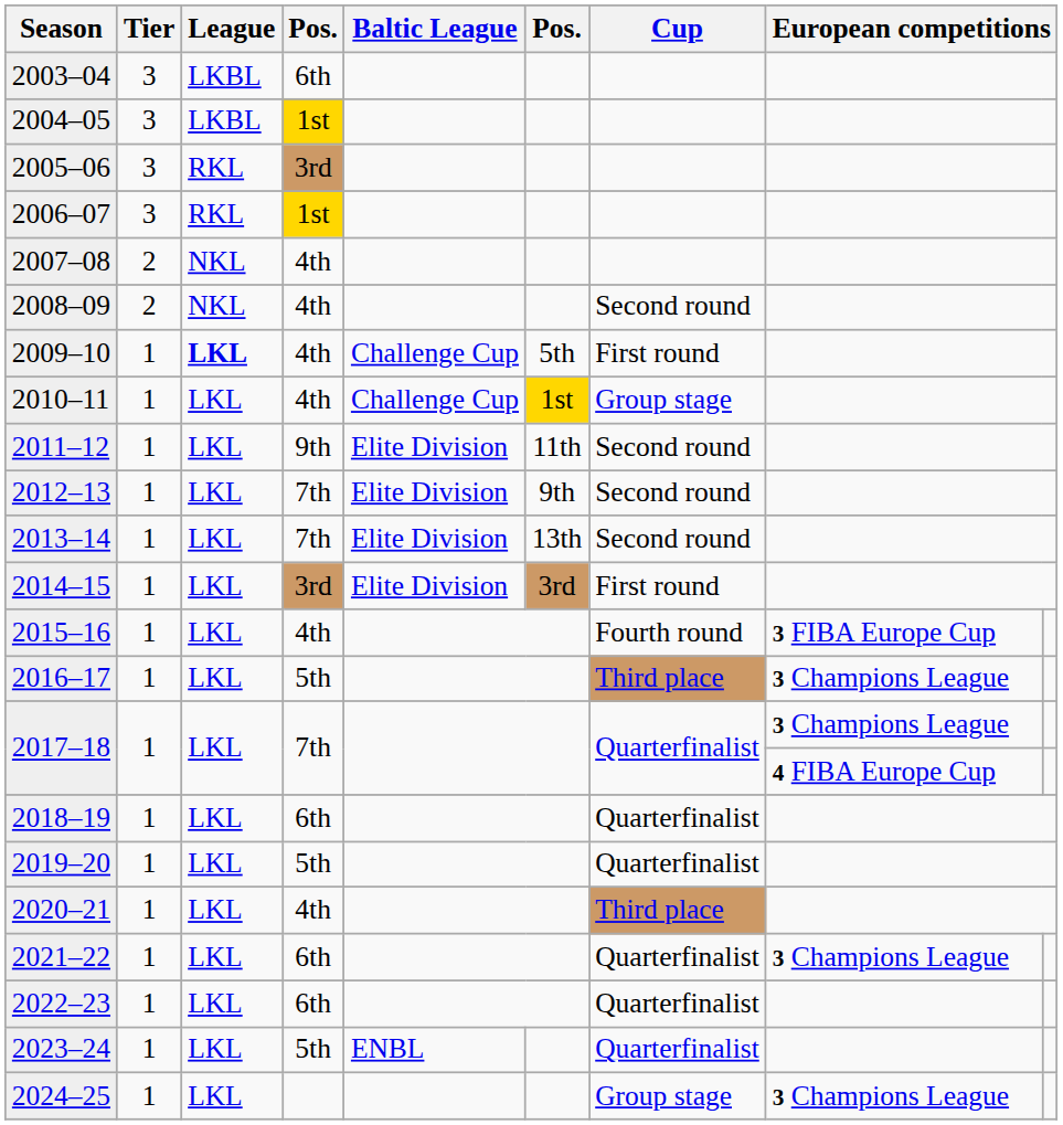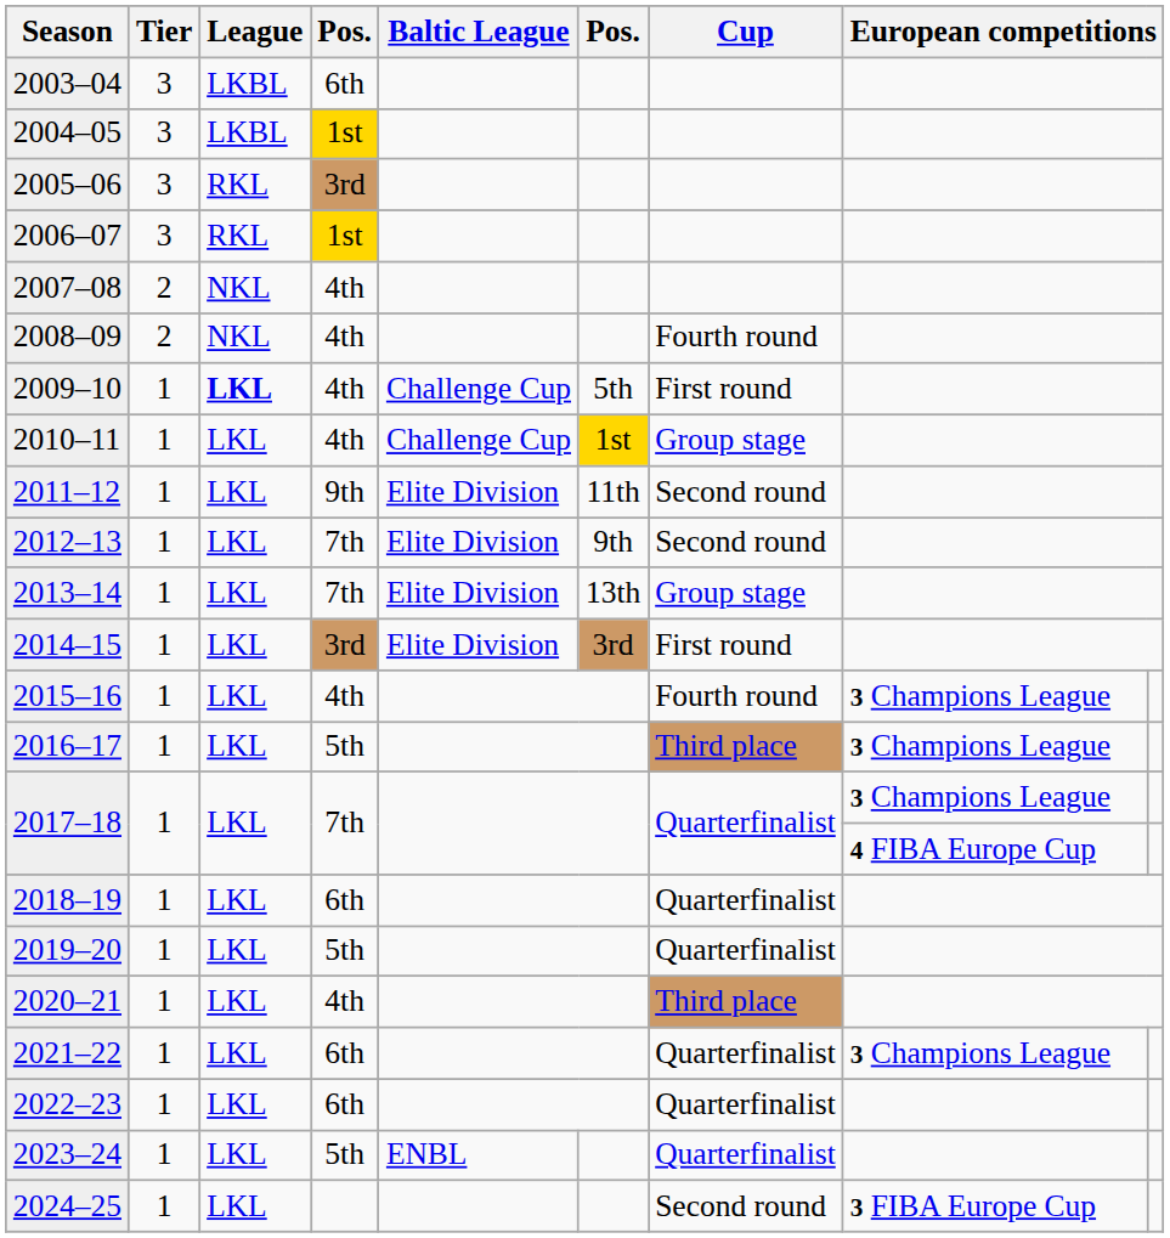 <table class="wikitable" style="font-size:90%">
 <tr>
 <th>Season</th>
 <th>Tier</th>
 <th>League</th>
 <th>Pos.</th>
 <th><a href='#'>Baltic League</a></th>
 <th>Pos.</th>
 <th><a href='#'>Cup</a></th>
 <th colspan=2>European competitions</th>
 </tr>
 <tr>
 <td style="background:#efefef;">2003–04</td>
 <td style="text-align:center;">3</td>
 <td><a href='#'>LKBL</a></td>
 <td style="text-align:center;">6th</td>
 <td></td>
 <td style="text-align:center;"></td>
 <td></td>
 <td colspan=2></td>
 </tr>
 <tr>
 <td style="background:#efefef;">2004–05</td>
 <td style="text-align:center;">3</td>
 <td><a href='#'>LKBL</a></td>
 <td style="background:gold; text-align:center;">1st</td>
 <td></td>
 <td style="text-align:center;"></td>
 <td></td>
 <td colspan=2></td>
 </tr>
 <tr>
 <td style="background:#efefef;">2005–06</td>
 <td style="text-align:center;">3</td>
 <td><a href='#'>RKL</a></td>
 <td style="background:#cc9966; text-align:center;">3rd</td>
 <td></td>
 <td style="text-align:center;"></td>
 <td></td>
 <td colspan=2></td>
 </tr>
 <tr>
 <td style="background:#efefef;">2006–07</td>
 <td style="text-align:center;">3</td>
 <td><a href='#'>RKL</a></td>
 <td style="background:gold; text-align:center;">1st</td>
 <td></td>
 <td style="text-align:center;"></td>
 <td></td>
 <td colspan=2></td>
 </tr>
 <tr>
 <td style="background:#efefef;">2007–08</td>
 <td style="text-align:center;">2</td>
 <td><a href='#'>NKL</a></td>
 <td style="text-align:center;">4th</td>
 <td></td>
 <td style="text-align:center;"></td>
 <td></td>
 <td colspan=2></td>
 </tr>
 <tr>
 <td style="background:#efefef;">2008–09</td>
 <td style="text-align:center;">2</td>
 <td><a href='#'>NKL</a></td>
 <td style="text-align:center;">4th</td>
 <td></td>
 <td style="text-align:center;"></td>
-<td>Second round</td>
+<td>Fourth round</td>
 <td colspan=2></td>
 </tr>
 <tr>
 <td style="background:#efefef;">2009–10</td>
 <td style="text-align:center;">1</td>
 <td><strong><a href='#'>LKL</a></strong></td>
 <td style="text-align:center;">4th</td>
 <td><a href='#'>Challenge Cup</a></td>
 <td style="text-align:center;">5th</td>
 <td>First round</td>
 <td colspan=2></td>
 </tr>
 <tr>
 <td style="background:#efefef;">2010–11</td>
 <td style="text-align:center;">1</td>
 <td><a href='#'>LKL</a></td>
 <td style="text-align:center;">4th</td>
 <td><a href='#'>Challenge Cup</a></td>
 <td style="background:gold; text-align:center;">1st</td>
 <td><a href='#'>Group stage</a></td>
 <td colspan=2></td>
 </tr>
 <tr>
 <td style="background:#efefef;"><a href='#'>2011–12</a></td>
 <td style="text-align:center;">1</td>
 <td><a href='#'>LKL</a></td>
 <td style="text-align:center;">9th</td>
 <td><a href='#'>Elite Division</a></td>
 <td style="text-align:center;">11th</td>
 <td>Second round</td>
 <td colspan=2></td>
 </tr>
 <tr>
 <td style="background:#efefef;"><a href='#'>2012–13</a></td>
 <td style="text-align:center;">1</td>
 <td><a href='#'>LKL</a></td>
 <td style="text-align:center;">7th</td>
 <td><a href='#'>Elite Division</a></td>
 <td style="text-align:center;">9th</td>
 <td>Second round</td>
 <td colspan=2></td>
 </tr>
 <tr>
 <td style="background:#efefef;"><a href='#'>2013–14</a></td>
 <td style="text-align:center;">1</td>
 <td><a href='#'>LKL</a></td>
 <td style="text-align:center;">7th</td>
 <td><a href='#'>Elite Division</a></td>
 <td style="text-align:center;">13th</td>
-<td>Second round</td>
+<td><a href='#'>Group stage</a></td>
 <td colspan=2></td>
 </tr>
 <tr>
 <td style="background:#efefef;"><a href='#'>2014–15</a></td>
 <td style="text-align:center;">1</td>
 <td><a href='#'>LKL</a></td>
 <td style="background:#cc9966; text-align:center;">3rd</td>
 <td><a href='#'>Elite Division</a></td>
 <td style="background:#cc9966; text-align:center;">3rd</td>
 <td>First round</td>
 <td colspan=2></td>
 </tr>
 <tr>
 <td style="background:#efefef;"><a href='#'>2015–16</a></td>
 <td style="text-align:center;">1</td>
 <td><a href='#'>LKL</a></td>
 <td align=center>4th</td>
 <td colspan=2></td>
 <td>Fourth round</td>
-<td><small><strong>3</strong></small> <a href='#'>FIBA Europe Cup</a></td>
+<td><small><strong>3</strong></small> <a href='#'>Champions League</a></td>
 <td align=center></td>
 </tr>
 <tr>
 <td style="background:#efefef;"><a href='#'>2016–17</a></td>
 <td style="text-align:center;">1</td>
 <td><a href='#'>LKL</a></td>
 <td align=center>5th</td>
 <td colspan=2></td>
 <td style="background:#cc9966;"><a href='#'>Third place</a></td>
 <td><small><strong>3</strong></small> <a href='#'>Champions League</a></td>
 <td align=center></td>
 </tr>
 <tr>
 <td rowspan=2 style="background:#efefef;"><a href='#'>2017–18</a></td>
 <td rowspan=2 style="text-align:center;">1</td>
 <td rowspan=2><a href='#'>LKL</a></td>
 <td rowspan=2 align=center>7th</td>
 <td rowspan=2 colspan=2></td>
 <td rowspan=2><a href='#'>Quarterfinalist</a></td>
 <td><small><strong>3</strong></small> <a href='#'>Champions League</a></td>
 <td align=center></td>
 </tr>
 <tr>
 <td><small><strong>4</strong></small> <a href='#'>FIBA Europe Cup</a></td>
 <td align=center></td>
 </tr>
 <tr>
 <td style="background:#efefef;"><a href='#'>2018–19</a></td>
 <td style="text-align:center;">1</td>
 <td><a href='#'>LKL</a></td>
 <td align=center>6th</td>
 <td colspan=2></td>
 <td>Quarterfinalist</td>
 <td colspan=2></td>
 </tr>
 <tr>
 <td style="background:#efefef;"><a href='#'>2019–20</a></td>
 <td style="text-align:center;">1</td>
 <td><a href='#'>LKL</a></td>
 <td align=center>5th</td>
 <td colspan=2></td>
 <td>Quarterfinalist</td>
 <td colspan=2></td>
 </tr>
 <tr>
 <td style="background:#efefef;"><a href='#'>2020–21</a></td>
 <td style="text-align:center;">1</td>
 <td><a href='#'>LKL</a></td>
 <td align=center>4th</td>
 <td colspan=2></td>
 <td style="background:#cc9966;"><a href='#'>Third place</a></td>
 <td colspan=2></td>
 </tr>
 <tr>
 <td style="background:#efefef;"><a href='#'>2021–22</a></td>
 <td style="text-align:center;">1</td>
 <td><a href='#'>LKL</a></td>
 <td align=center>6th</td>
 <td colspan=2></td>
 <td>Quarterfinalist</td>
 <td><small><strong>3</strong></small> <a href='#'>Champions League</a></td>
 <td align=center></td>
 </tr>
 <tr>
 <td style="background:#efefef;"><a href='#'>2022–23</a></td>
 <td style="text-align:center;">1</td>
 <td><a href='#'>LKL</a></td>
 <td align=center>6th</td>
 <td colspan=2></td>
 <td>Quarterfinalist</td>
 <td></td>
 <td></td>
 </tr>
 <tr>
 <td style="background:#efefef;"><a href='#'>2023–24</a></td>
 <td style="text-align:center;">1</td>
 <td><a href='#'>LKL</a></td>
 <td align=center>5th</td>
 <td><a href='#'>ENBL</a></td>
 <td align=center></td>
 <td><a href='#'>Quarterfinalist</a></td>
 <td></td>
 <td></td>
 </tr>
 <tr>
 <td style="background:#efefef;"><a href='#'>2024–25</a></td>
 <td style="text-align:center;">1</td>
 <td><a href='#'>LKL</a></td>
 <td align=center></td>
 <td></td>
 <td></td>
-<td><a href='#'>Group stage</a></td>
-<td><small><strong>3</strong></small> <a href='#'>Champions League</a></td>
+<td>Second round</td>
+<td><small><strong>3</strong></small> <a href='#'>FIBA Europe Cup</a></td>
 <td align=center></td>
 </tr>
 </table>
